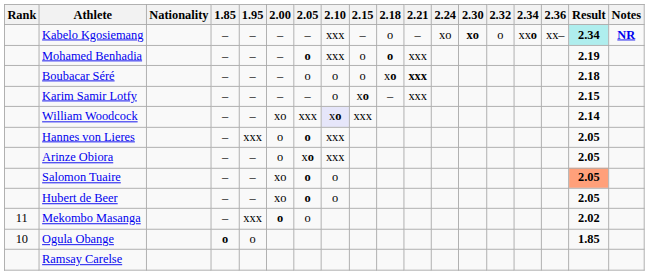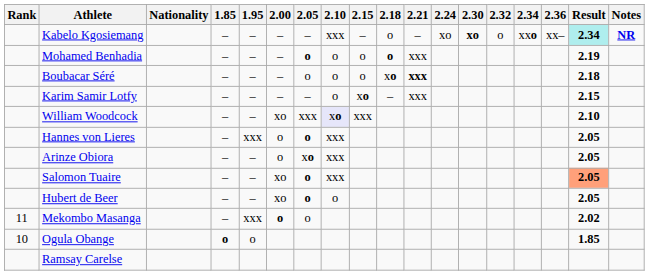 <table class="wikitable sortable" style="text-align:center;font-size:85%">
 <tr>
 <th>Rank</th>
 <th>Athlete</th>
 <th>Nationality</th>
 <th>1.85</th>
 <th>1.95</th>
 <th>2.00</th>
 <th>2.05</th>
 <th>2.10</th>
 <th>2.15</th>
 <th>2.18</th>
 <th>2.21</th>
 <th>2.24</th>
 <th>2.30</th>
 <th>2.32</th>
 <th>2.34</th>
 <th>2.36</th>
 <th>Result</th>
 <th>Notes</th>
 </tr>
 <tr>
 <td></td>
 <td align="left"><a href='#'>Kabelo Kgosiemang</a></td>
 <td align=left></td>
 <td>–</td>
 <td>–</td>
 <td>–</td>
 <td>–</td>
 <td>xxx</td>
 <td>–</td>
 <td>o</td>
 <td>–</td>
 <td>xo</td>
 <td><strong>xo</strong></td>
 <td>o</td>
 <td>xx<strong>o</strong></td>
 <td>xx–</td>
 <td style="background: paleturquoise;"><strong>2.34</strong></td>
 <td><strong><a href='#'>NR</a></strong></td>
 </tr>
 <tr>
 <td></td>
 <td align="left"><a href='#'>Mohamed Benhadia</a></td>
 <td align=left></td>
 <td>–</td>
 <td>–</td>
 <td>–</td>
 <td><strong>o</strong></td>
-<td>xxx</td>
+<td>o</td>
 <td>o</td>
 <td><strong>o</strong></td>
 <td>xxx</td>
 <td></td>
 <td></td>
 <td></td>
 <td></td>
 <td></td>
 <td><strong>2.19</strong></td>
 <td></td>
 </tr>
 <tr>
 <td></td>
 <td align="left"><a href='#'>Boubacar Séré</a></td>
 <td align=left></td>
 <td>–</td>
 <td>–</td>
 <td>–</td>
 <td>o</td>
 <td>o</td>
 <td>o</td>
 <td>x<strong>o</strong></td>
 <td><strong>xxx</strong></td>
 <td></td>
 <td></td>
 <td></td>
 <td></td>
 <td></td>
 <td><strong>2.18</strong></td>
 <td></td>
 </tr>
 <tr>
 <td></td>
 <td align="left"><a href='#'>Karim Samir Lotfy</a></td>
 <td align=left></td>
 <td>–</td>
 <td>–</td>
 <td>–</td>
 <td>–</td>
 <td>o</td>
 <td>x<strong>o</strong></td>
 <td>–</td>
 <td>xxx</td>
 <td></td>
 <td></td>
 <td></td>
 <td></td>
 <td></td>
 <td><strong>2.15</strong></td>
 <td></td>
 </tr>
 <tr>
 <td></td>
 <td align="left"><a href='#'>William Woodcock</a></td>
 <td align=left></td>
 <td>–</td>
 <td>–</td>
 <td>xo</td>
 <td>xxx</td>
 <td style="background: lavender;">x<strong>o</strong></td>
 <td>xxx</td>
 <td></td>
 <td></td>
 <td></td>
 <td></td>
 <td></td>
 <td></td>
 <td></td>
-<td><strong>2.14</strong></td>
+<td><strong>2.10</strong></td>
 <td></td>
 </tr>
 <tr>
 <td></td>
 <td align="left"><a href='#'>Hannes von Lieres</a></td>
 <td align=left></td>
 <td>–</td>
 <td>xxx</td>
 <td>o</td>
 <td><strong>o</strong></td>
 <td>xxx</td>
 <td></td>
 <td></td>
 <td></td>
 <td></td>
 <td></td>
 <td></td>
 <td></td>
 <td></td>
 <td><strong>2.05</strong></td>
 <td></td>
 </tr>
 <tr>
 <td></td>
 <td align="left"><a href='#'>Arinze Obiora</a></td>
 <td align=left></td>
 <td>–</td>
 <td>–</td>
 <td>o</td>
 <td>x<strong>o</strong></td>
 <td>xxx</td>
 <td></td>
 <td></td>
 <td></td>
 <td></td>
 <td></td>
 <td></td>
 <td></td>
 <td></td>
 <td><strong>2.05</strong></td>
 <td></td>
 </tr>
 <tr>
 <td></td>
 <td align="left"><a href='#'>Salomon Tuaire</a></td>
 <td align=left></td>
 <td>–</td>
 <td>–</td>
 <td>xo</td>
 <td><strong>o</strong></td>
-<td>o</td>
+<td>xxx</td>
 <td></td>
 <td></td>
 <td></td>
 <td></td>
 <td></td>
 <td></td>
 <td></td>
 <td></td>
 <td style="background: lightsalmon;"><strong>2.05</strong></td>
 <td></td>
 </tr>
 <tr>
 <td></td>
 <td align="left"><a href='#'>Hubert de Beer</a></td>
 <td align=left></td>
 <td>–</td>
 <td>–</td>
 <td>xo</td>
 <td><strong>o</strong></td>
 <td>o</td>
 <td></td>
 <td></td>
 <td></td>
 <td></td>
 <td></td>
 <td></td>
 <td></td>
 <td></td>
 <td><strong>2.05</strong></td>
 <td></td>
 </tr>
 <tr>
 <td>11</td>
 <td align="left"><a href='#'>Mekombo Masanga</a></td>
 <td align=left></td>
 <td>–</td>
 <td>xxx</td>
 <td><strong>o</strong></td>
 <td>o</td>
 <td></td>
 <td></td>
 <td></td>
 <td></td>
 <td></td>
 <td></td>
 <td></td>
 <td></td>
 <td></td>
 <td><strong>2.02</strong></td>
 <td></td>
 </tr>
 <tr>
 <td>10</td>
 <td align="left"><a href='#'>Ogula Obange</a></td>
 <td align=left></td>
 <td><strong>o</strong></td>
 <td>o</td>
 <td></td>
 <td></td>
 <td></td>
 <td></td>
 <td></td>
 <td></td>
 <td></td>
 <td></td>
 <td></td>
 <td></td>
 <td></td>
 <td><strong>1.85</strong></td>
 <td></td>
 </tr>
 <tr>
 <td></td>
 <td align="left"><a href='#'>Ramsay Carelse</a></td>
 <td align=left></td>
 <td></td>
 <td></td>
 <td></td>
 <td></td>
 <td></td>
 <td></td>
 <td></td>
 <td></td>
 <td></td>
 <td></td>
 <td></td>
 <td></td>
 <td></td>
 <td><strong></strong></td>
 <td></td>
 </tr>
 </table>
